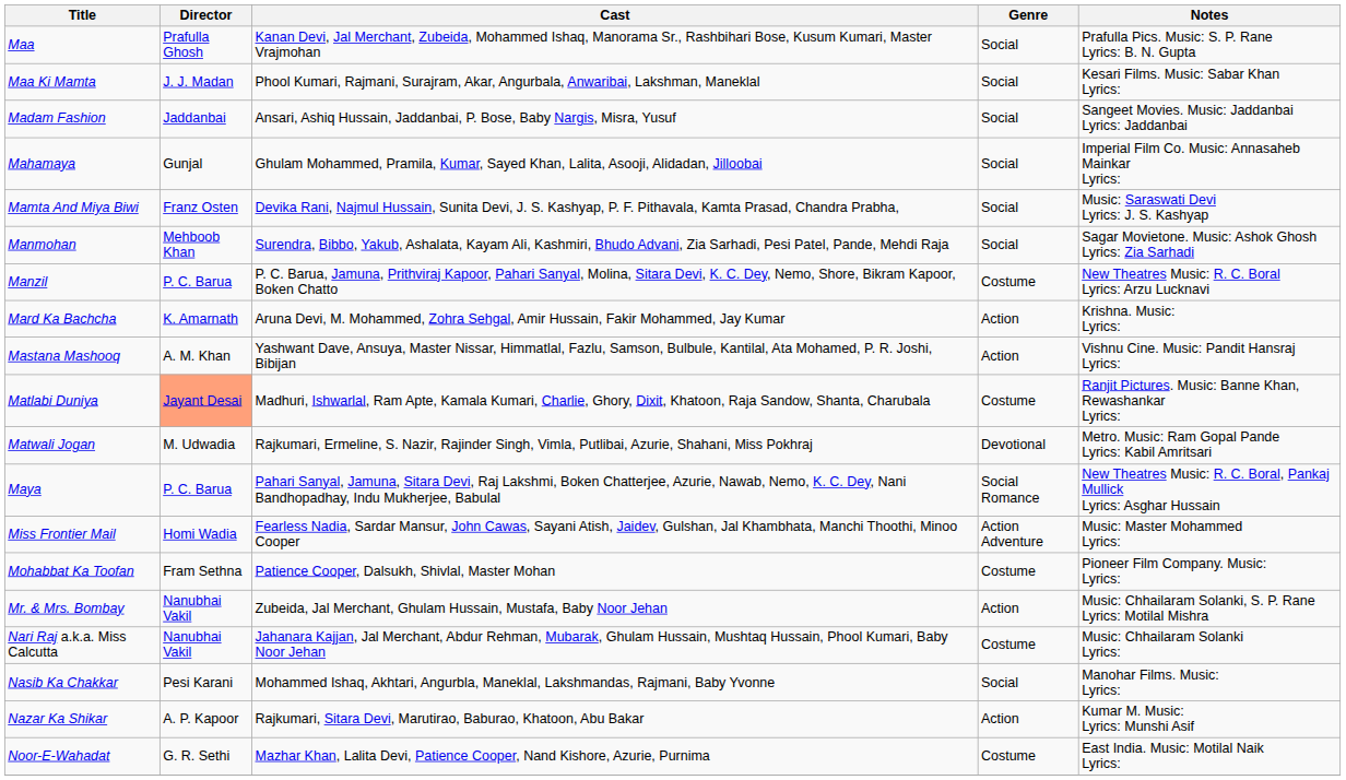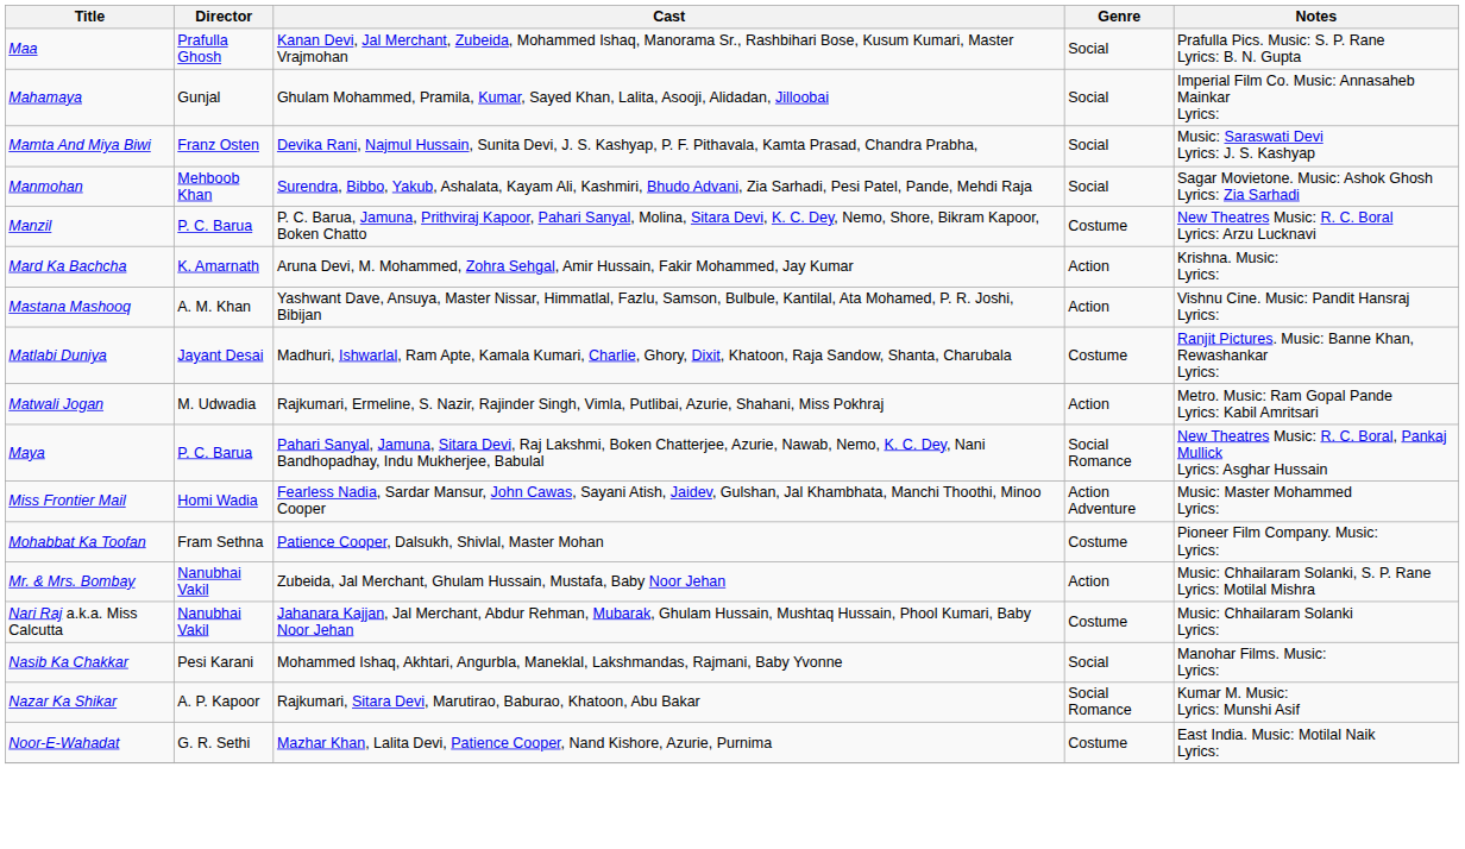 <table class="wikitable">
 <tr>
 <th>Title</th>
 <th>Director</th>
 <th>Cast</th>
 <th>Genre</th>
 <th>Notes</th>
 </tr>
 <tr>
 <td><em><a href='#'>Maa</a></em></td>
 <td><a href='#'>Prafulla Ghosh</a></td>
 <td><a href='#'>Kanan Devi</a>, <a href='#'>Jal Merchant</a>, <a href='#'>Zubeida</a>, Mohammed Ishaq, Manorama Sr., Rashbihari Bose, Kusum Kumari, Master Vrajmohan</td>
 <td>Social</td>
 <td>Prafulla Pics. Music: S. P. Rane<br>Lyrics: B. N. Gupta</td>
-</tr>
-<tr>
-<td><em><a href='#'>Maa Ki Mamta</a></em></td>
-<td><a href='#'>J. J. Madan</a></td>
-<td>Phool Kumari, Rajmani, Surajram, Akar, Angurbala, <a href='#'>Anwaribai</a>, Lakshman, Maneklal</td>
-<td>Social</td>
-<td>Kesari Films. Music: Sabar Khan<br>Lyrics:</td>
-</tr>
-<tr>
-<td><em><a href='#'>Madam Fashion</a></em></td>
-<td><a href='#'>Jaddanbai</a></td>
-<td>Ansari, Ashiq Hussain, Jaddanbai, P. Bose, Baby <a href='#'>Nargis</a>, Misra, Yusuf</td>
-<td>Social</td>
-<td>Sangeet Movies. Music: Jaddanbai<br>Lyrics: Jaddanbai</td>
 </tr>
 <tr>
 <td><em><a href='#'>Mahamaya</a></em></td>
 <td>Gunjal</td>
 <td>Ghulam Mohammed, Pramila, <a href='#'>Kumar</a>, Sayed Khan, Lalita, Asooji, Alidadan, <a href='#'>Jilloobai</a></td>
 <td>Social</td>
 <td>Imperial Film Co. Music: Annasaheb Mainkar<br>Lyrics:</td>
 </tr>
 <tr>
 <td><em><a href='#'>Mamta And Miya Biwi</a></em></td>
 <td><a href='#'>Franz Osten</a></td>
 <td><a href='#'>Devika Rani</a>, <a href='#'>Najmul Hussain</a>, Sunita Devi, J. S. Kashyap, P. F. Pithavala, Kamta Prasad, Chandra Prabha,</td>
 <td>Social</td>
 <td>Music: <a href='#'>Saraswati Devi</a><br>Lyrics: J. S. Kashyap</td>
 </tr>
 <tr>
 <td><em><a href='#'>Manmohan</a></em></td>
 <td><a href='#'>Mehboob Khan</a></td>
 <td><a href='#'>Surendra</a>, <a href='#'>Bibbo</a>, <a href='#'>Yakub</a>, Ashalata, Kayam Ali, Kashmiri, <a href='#'>Bhudo Advani</a>, Zia Sarhadi,  Pesi Patel, Pande, Mehdi Raja</td>
 <td>Social</td>
 <td>Sagar Movietone.  Music: Ashok Ghosh <br>Lyrics: <a href='#'>Zia Sarhadi</a></td>
 </tr>
 <tr>
 <td><em><a href='#'>Manzil</a></em></td>
 <td><a href='#'>P. C. Barua</a></td>
 <td>P. C. Barua, <a href='#'>Jamuna</a>, <a href='#'>Prithviraj Kapoor</a>, <a href='#'>Pahari Sanyal</a>,  Molina, <a href='#'>Sitara Devi</a>, <a href='#'>K. C. Dey</a>, Nemo, Shore, Bikram Kapoor, Boken Chatto</td>
 <td>Costume</td>
 <td><a href='#'>New Theatres</a> Music: <a href='#'>R. C. Boral</a><br>Lyrics: Arzu Lucknavi</td>
 </tr>
 <tr>
 <td><em><a href='#'>Mard Ka Bachcha</a></em></td>
 <td><a href='#'>K. Amarnath</a></td>
 <td>Aruna Devi, M. Mohammed, <a href='#'>Zohra Sehgal</a>, Amir Hussain, Fakir Mohammed, Jay Kumar</td>
 <td>Action</td>
 <td>Krishna. Music: <br>Lyrics:</td>
 </tr>
 <tr>
 <td><em><a href='#'>Mastana Mashooq</a></em></td>
 <td>A. M. Khan</td>
 <td>Yashwant Dave, Ansuya, Master Nissar,  Himmatlal, Fazlu, Samson, Bulbule, Kantilal,  Ata Mohamed, P. R. Joshi, Bibijan</td>
 <td>Action</td>
 <td>Vishnu Cine. Music: Pandit Hansraj<br>Lyrics:</td>
 </tr>
 <tr>
 <td><em><a href='#'>Matlabi Duniya</a></em></td>
-<td style="background: lightsalmon;"><a href='#'>Jayant Desai</a></td>
+<td><a href='#'>Jayant Desai</a></td>
 <td>Madhuri, <a href='#'>Ishwarlal</a>, Ram Apte, Kamala Kumari, <a href='#'>Charlie</a>, Ghory, <a href='#'>Dixit</a>, Khatoon, Raja Sandow, Shanta, Charubala</td>
 <td>Costume</td>
 <td><a href='#'>Ranjit Pictures</a>. Music: Banne Khan, Rewashankar<br>Lyrics:</td>
 </tr>
 <tr>
 <td><em><a href='#'>Matwali Jogan</a></em></td>
 <td>M. Udwadia</td>
 <td>Rajkumari, Ermeline, S. Nazir, Rajinder Singh, Vimla, Putlibai, Azurie, Shahani, Miss Pokhraj</td>
-<td>Devotional</td>
+<td>Action</td>
 <td>Metro. Music: Ram Gopal Pande<br>Lyrics: Kabil Amritsari</td>
 </tr>
 <tr>
 <td><em><a href='#'>Maya</a></em></td>
 <td><a href='#'>P. C. Barua</a></td>
 <td><a href='#'>Pahari Sanyal</a>, <a href='#'>Jamuna</a>, <a href='#'>Sitara Devi</a>, Raj Lakshmi, Boken Chatterjee, Azurie, Nawab, Nemo, <a href='#'>K. C. Dey</a>, Nani Bandhopadhay, Indu Mukherjee,  Babulal</td>
 <td>Social Romance</td>
 <td><a href='#'>New Theatres</a> Music: <a href='#'>R. C. Boral</a>, <a href='#'>Pankaj Mullick</a><br>Lyrics: Asghar Hussain</td>
 </tr>
 <tr>
 <td><em><a href='#'>Miss Frontier Mail</a></em></td>
 <td><a href='#'>Homi Wadia</a></td>
 <td><a href='#'>Fearless Nadia</a>, Sardar Mansur, <a href='#'>John Cawas</a>, Sayani Atish, <a href='#'>Jaidev</a>, Gulshan, Jal Khambhata, Manchi Thoothi, Minoo Cooper</td>
 <td>Action Adventure</td>
 <td>Music: Master Mohammed<br>Lyrics:</td>
 </tr>
 <tr>
 <td><em><a href='#'>Mohabbat Ka Toofan</a></em></td>
 <td>Fram Sethna</td>
 <td><a href='#'>Patience Cooper</a>, Dalsukh, Shivlal, Master Mohan</td>
 <td>Costume</td>
 <td>Pioneer Film Company. Music: <br>Lyrics:</td>
 </tr>
 <tr>
 <td><em><a href='#'>Mr. & Mrs. Bombay</a></em></td>
 <td><a href='#'>Nanubhai Vakil</a></td>
 <td>Zubeida, Jal Merchant, Ghulam Hussain, Mustafa, Baby <a href='#'>Noor Jehan</a></td>
 <td>Action</td>
 <td>Music: Chhailaram Solanki, S. P. Rane<br>Lyrics: Motilal Mishra</td>
 </tr>
 <tr>
 <td><em><a href='#'>Nari Raj</a></em> a.k.a. Miss Calcutta</td>
 <td><a href='#'>Nanubhai Vakil</a></td>
 <td><a href='#'>Jahanara Kajjan</a>, Jal Merchant, Abdur Rehman, <a href='#'>Mubarak</a>, Ghulam Hussain, Mushtaq Hussain, Phool Kumari, Baby <a href='#'>Noor Jehan</a></td>
 <td>Costume</td>
 <td>Music: Chhailaram Solanki<br>Lyrics:</td>
 </tr>
 <tr>
 <td><em><a href='#'>Nasib Ka Chakkar</a></em></td>
 <td>Pesi Karani</td>
 <td>Mohammed Ishaq, Akhtari, Angurbla, Maneklal, Lakshmandas, Rajmani, Baby Yvonne</td>
 <td>Social</td>
 <td>Manohar Films. Music: <br>Lyrics:</td>
 </tr>
 <tr>
 <td><em><a href='#'>Nazar Ka Shikar</a></em></td>
 <td>A. P. Kapoor</td>
 <td>Rajkumari, <a href='#'>Sitara Devi</a>, Marutirao, Baburao, Khatoon, Abu Bakar</td>
-<td>Action</td>
+<td>Social Romance</td>
 <td>Kumar M. Music: <br>Lyrics: Munshi Asif</td>
 </tr>
 <tr>
 <td><em><a href='#'>Noor-E-Wahadat</a></em></td>
 <td>G. R. Sethi</td>
 <td><a href='#'>Mazhar Khan</a>, Lalita Devi, <a href='#'>Patience Cooper</a>,  Nand Kishore, Azurie, Purnima</td>
 <td>Costume</td>
 <td>East India. Music: Motilal Naik<br>Lyrics:</td>
 </tr>
 <tr>
 </tr>
 </table>
